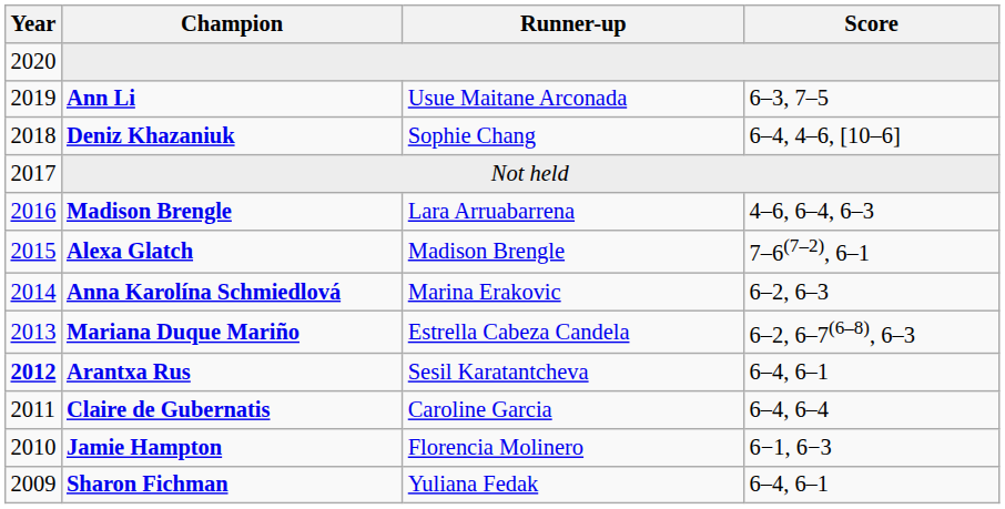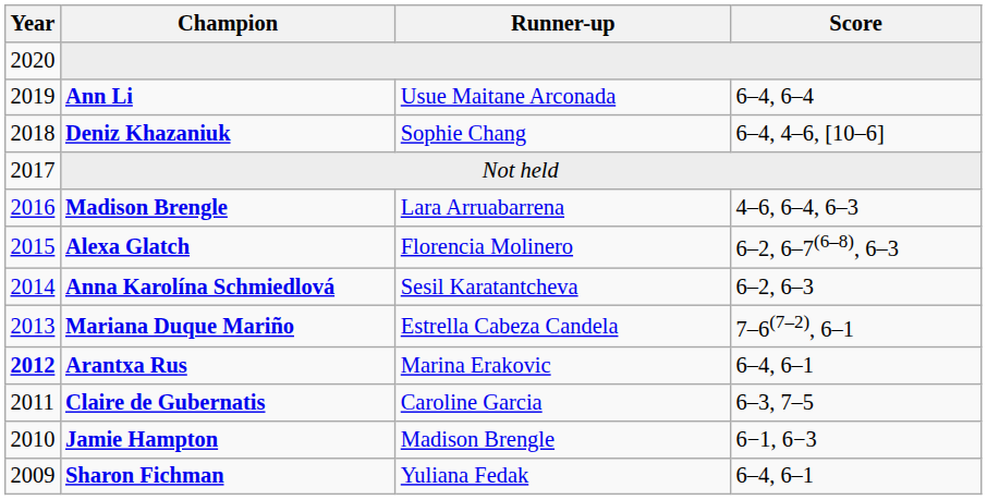 <table class="wikitable" style="font-size:90%">
 <tr>
 <th>Year</th>
 <th width="210">Champion</th>
 <th width="210">Runner-up</th>
 <th width="155">Score</th>
 </tr>
 <tr>
 <td>2020</td>
 <td colspan=3 bgcolor="#ededed"></td>
 </tr>
 <tr>
 <td>2019</td>
 <td> <strong><a href='#'>Ann Li</a></strong></td>
 <td> <a href='#'>Usue Maitane Arconada</a></td>
-<td>6–3, 7–5</td>
+<td>6–4, 6–4</td>
 </tr>
 <tr>
 <td>2018</td>
 <td> <strong><a href='#'>Deniz Khazaniuk</a></strong></td>
 <td> <a href='#'>Sophie Chang</a></td>
 <td>6–4, 4–6, [10–6]</td>
 </tr>
 <tr>
 <td>2017</td>
 <td colspan=3 style="text-align:center; background:#ededed;"><em>Not held</em></td>
 </tr>
 <tr>
 <td><a href='#'>2016</a></td>
 <td> <strong><a href='#'>Madison Brengle</a></strong></td>
 <td> <a href='#'>Lara Arruabarrena</a></td>
 <td>4–6, 6–4, 6–3</td>
 </tr>
 <tr>
 <td><a href='#'>2015</a></td>
 <td> <strong><a href='#'>Alexa Glatch</a></strong></td>
-<td> <a href='#'>Madison Brengle</a></td>
-<td>7–6<sup>(7–2)</sup>, 6–1</td>
+<td> <a href='#'>Florencia Molinero</a></td>
+<td>6–2, 6–7<sup>(6–8)</sup>, 6–3</td>
 </tr>
 <tr>
 <td><a href='#'>2014</a></td>
 <td> <strong><a href='#'>Anna Karolína Schmiedlová</a></strong></td>
-<td> <a href='#'>Marina Erakovic</a></td>
+<td> <a href='#'>Sesil Karatantcheva</a></td>
 <td>6–2, 6–3</td>
 </tr>
 <tr>
 <td><a href='#'>2013</a></td>
 <td> <strong><a href='#'>Mariana Duque Mariño</a></strong></td>
 <td> <a href='#'>Estrella Cabeza Candela</a></td>
-<td>6–2, 6–7<sup>(6–8)</sup>, 6–3</td>
+<td>7–6<sup>(7–2)</sup>, 6–1</td>
 </tr>
 <tr>
 <td><strong><a href='#'>2012</a></strong></td>
 <td> <strong><a href='#'>Arantxa Rus</a></strong></td>
-<td> <a href='#'>Sesil Karatantcheva</a></td>
+<td> <a href='#'>Marina Erakovic</a></td>
 <td>6–4, 6–1</td>
 </tr>
 <tr>
 <td>2011</td>
 <td> <strong><a href='#'>Claire de Gubernatis</a></strong></td>
 <td> <a href='#'>Caroline Garcia</a></td>
-<td>6–4, 6–4</td>
+<td>6–3, 7–5</td>
 </tr>
 <tr>
 <td>2010</td>
 <td> <strong><a href='#'>Jamie Hampton</a></strong></td>
-<td> <a href='#'>Florencia Molinero</a></td>
+<td> <a href='#'>Madison Brengle</a></td>
 <td>6−1, 6−3</td>
 </tr>
 <tr>
 <td>2009</td>
 <td> <strong><a href='#'>Sharon Fichman</a></strong></td>
 <td> <a href='#'>Yuliana Fedak</a></td>
 <td>6–4, 6–1</td>
 </tr>
 </table>
